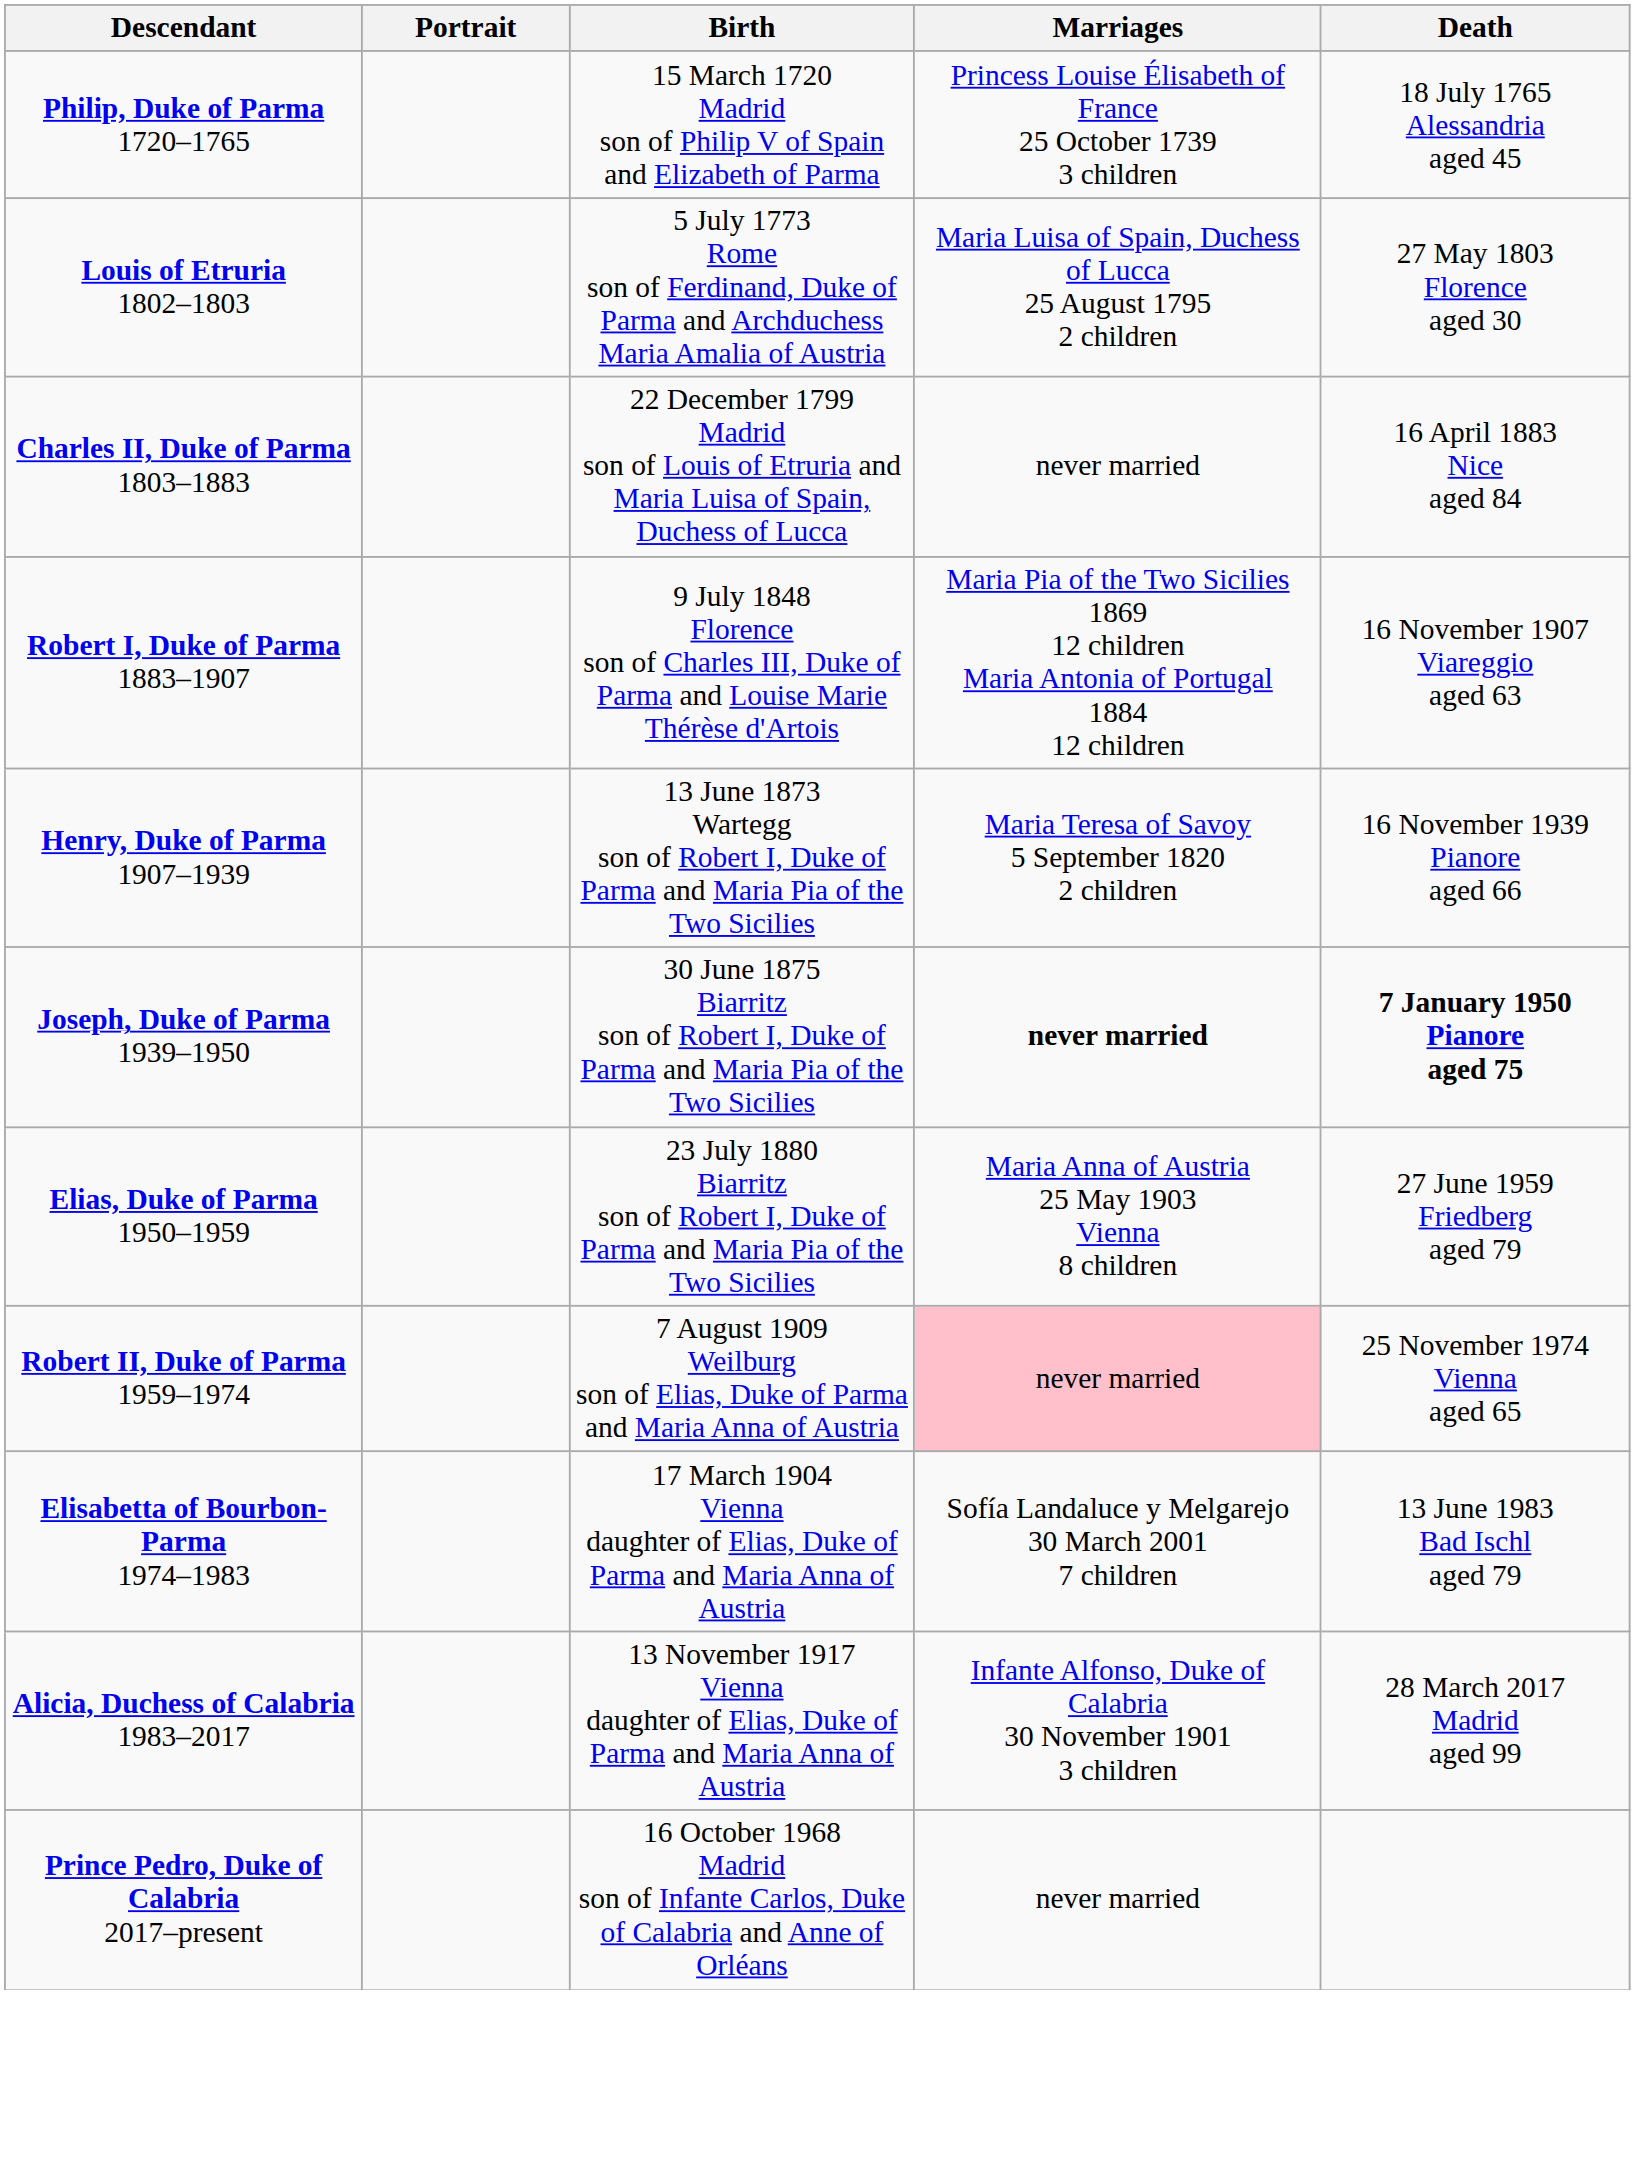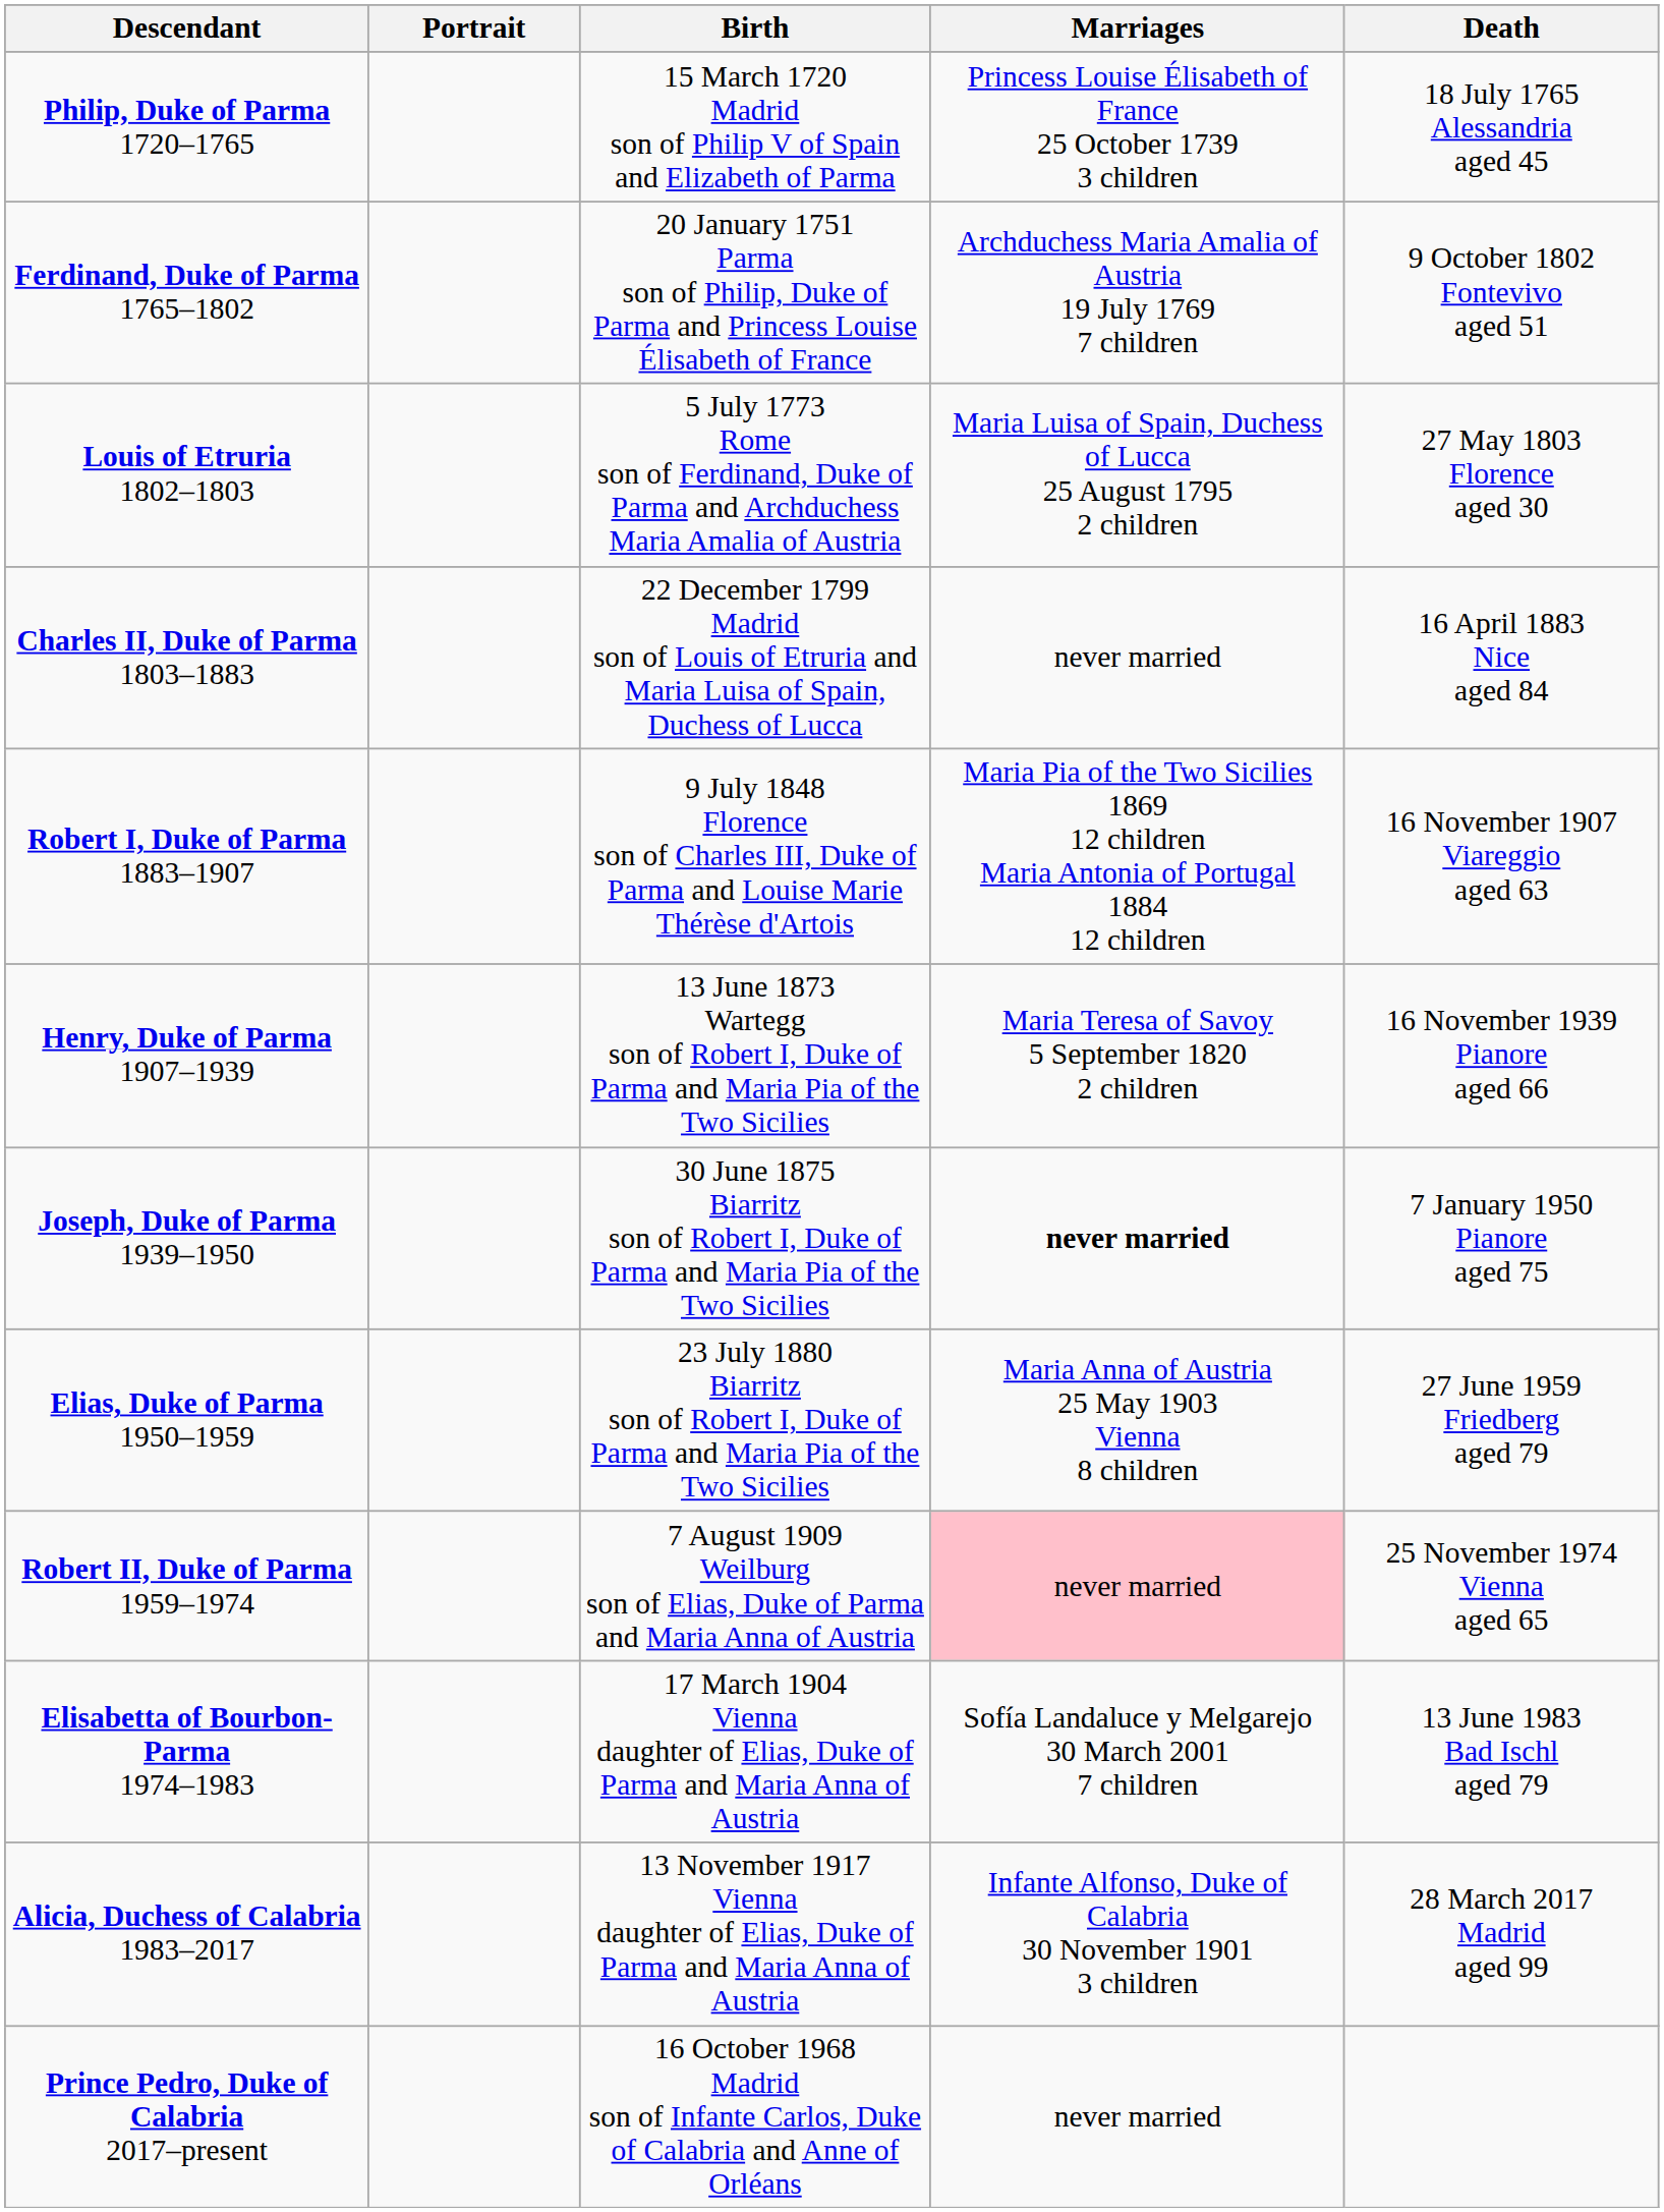 <table style="text-align:center; width:100%" class="wikitable">
 <tr>
 <th width=22%>Descendant</th>
 <th width=105px>Portrait</th>
 <th>Birth</th>
 <th width=25%>Marriages</th>
 <th width=19%>Death</th>
 </tr>
 <tr>
 <td><strong><a href='#'>Philip, Duke of Parma</a></strong><br>1720–1765</td>
 <td></td>
 <td>15 March 1720<br><a href='#'>Madrid</a><br>son of <a href='#'>Philip V of Spain</a> and <a href='#'>Elizabeth of Parma</a></td>
 <td><a href='#'>Princess Louise Élisabeth of France</a><br>25 October 1739<br>3 children</td>
 <td>18 July 1765<br><a href='#'>Alessandria</a><br>aged 45</td>
+</tr>
+<tr>
+<td><strong><a href='#'>Ferdinand, Duke of Parma</a></strong><br>1765–1802</td>
+<td></td>
+<td>20 January 1751<br><a href='#'>Parma</a><br>son of <a href='#'>Philip, Duke of Parma</a> and <a href='#'>Princess Louise Élisabeth of France</a></td>
+<td><a href='#'>Archduchess Maria Amalia of Austria</a><br>19 July 1769<br>7 children</td>
+<td>9 October 1802<br><a href='#'>Fontevivo</a><br>aged 51</td>
 </tr>
 <tr>
 <td><strong><a href='#'>Louis of Etruria</a></strong><br>1802–1803</td>
 <td></td>
 <td>5 July 1773<br><a href='#'>Rome</a><br>son of <a href='#'>Ferdinand, Duke of Parma</a> and <a href='#'>Archduchess Maria Amalia of Austria</a></td>
 <td><a href='#'>Maria Luisa of Spain, Duchess of Lucca</a><br>25 August 1795<br>2 children</td>
 <td>27 May 1803<br><a href='#'>Florence</a><br>aged 30</td>
 </tr>
 <tr>
 <td><strong><a href='#'>Charles II, Duke of Parma</a></strong><br>1803–1883</td>
 <td></td>
 <td>22 December 1799<br><a href='#'>Madrid</a><br>son of <a href='#'>Louis of Etruria</a> and <a href='#'>Maria Luisa of Spain, Duchess of Lucca</a></td>
 <td>never married</td>
 <td>16 April 1883<br><a href='#'>Nice</a><br>aged 84</td>
 </tr>
 <tr>
 <td><strong><a href='#'>Robert I, Duke of Parma</a></strong><br>1883–1907</td>
 <td></td>
 <td>9 July 1848<br><a href='#'>Florence</a><br>son of <a href='#'>Charles III, Duke of Parma</a> and <a href='#'>Louise Marie Thérèse d'Artois</a></td>
 <td><a href='#'>Maria Pia of the Two Sicilies</a><br>1869<br>12 children <br><a href='#'>Maria Antonia of Portugal</a><br>1884<br>12 children</td>
 <td>16 November 1907<br><a href='#'>Viareggio</a><br>aged 63</td>
 </tr>
 <tr>
 <td><strong><a href='#'>Henry, Duke of Parma</a></strong><br>1907–1939</td>
 <td></td>
 <td>13 June 1873<br> Wartegg <br>son of <a href='#'>Robert I, Duke of Parma</a> and <a href='#'>Maria Pia of the Two Sicilies</a></td>
 <td><a href='#'>Maria Teresa of Savoy</a><br>5 September 1820<br>2 children</td>
 <td>16 November 1939<br><a href='#'>Pianore</a><br>aged 66</td>
 </tr>
 <tr>
 <td><strong><a href='#'>Joseph, Duke of Parma</a></strong><br>1939–1950</td>
 <td></td>
 <td>30 June 1875<br><a href='#'>Biarritz</a><br>son of <a href='#'>Robert I, Duke of Parma</a> and <a href='#'>Maria Pia of the Two Sicilies</a></td>
 <td><strong>never married</strong></td>
-<td><strong>7 January 1950<br><a href='#'>Pianore</a><br>aged 75</strong></td>
+<td>7 January 1950<br><a href='#'>Pianore</a><br>aged 75</td>
 </tr>
 <tr>
 <td><strong><a href='#'>Elias, Duke of Parma</a></strong><br> 1950–1959</td>
 <td></td>
 <td>23 July 1880<br><a href='#'>Biarritz</a><br>son of <a href='#'>Robert I, Duke of Parma</a> and <a href='#'>Maria Pia of the Two Sicilies</a></td>
 <td><a href='#'>Maria Anna of Austria</a><br>25 May 1903<br><a href='#'>Vienna</a><br>8 children</td>
 <td>27 June 1959<br><a href='#'>Friedberg</a><br>aged 79</td>
 </tr>
 <tr>
 <td><strong><a href='#'>Robert II, Duke of Parma</a></strong><br>1959–1974</td>
 <td></td>
 <td>7 August 1909<br><a href='#'>Weilburg</a><br>son of <a href='#'>Elias, Duke of Parma</a> and <a href='#'>Maria Anna of Austria</a></td>
 <td style="background: pink;">never married</td>
 <td>25 November 1974<br><a href='#'>Vienna</a><br>aged 65</td>
 </tr>
 <tr>
 <td><strong><a href='#'>Elisabetta of Bourbon-Parma</a></strong><br>1974–1983</td>
 <td></td>
 <td>17 March 1904<br><a href='#'>Vienna</a><br>daughter of <a href='#'>Elias, Duke of Parma</a> and <a href='#'>Maria Anna of Austria</a></td>
 <td>Sofía Landaluce y Melgarejo<br>30 March 2001<br>7 children</td>
 <td>13 June 1983<br><a href='#'>Bad Ischl</a><br>aged 79</td>
 </tr>
 <tr>
 <td><strong><a href='#'>Alicia, Duchess of Calabria</a></strong><br>1983–2017</td>
 <td></td>
 <td>13 November 1917<br><a href='#'>Vienna</a><br>daughter of <a href='#'>Elias, Duke of Parma</a> and <a href='#'>Maria Anna of Austria</a></td>
 <td><a href='#'>Infante Alfonso, Duke of Calabria</a><br>30 November 1901<br>3 children</td>
 <td>28 March 2017<br><a href='#'>Madrid</a><br>aged 99</td>
 </tr>
 <tr>
 <td><strong><a href='#'>Prince Pedro, Duke of Calabria</a></strong><br>2017–present</td>
 <td></td>
 <td>16 October 1968<br><a href='#'>Madrid</a><br>son of <a href='#'>Infante Carlos, Duke of Calabria</a> and <a href='#'>Anne of Orléans</a></td>
 <td>never married</td>
 <td></td>
 </tr>
 </table>
